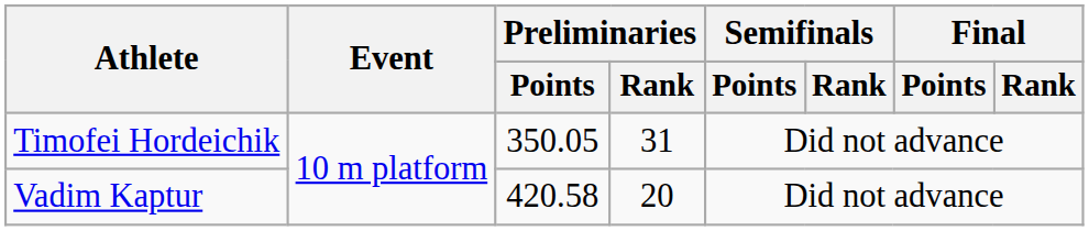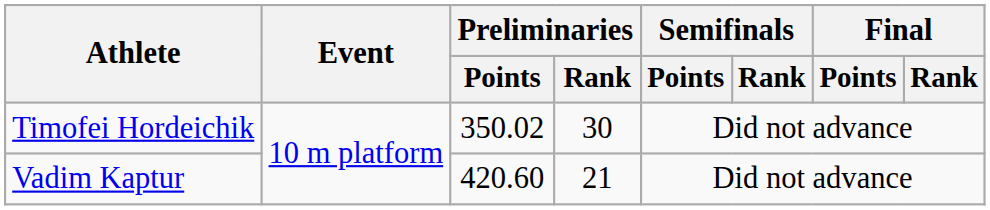 <table class="wikitable" style="font-size:90%">
 <tr>
 <th rowspan="2">Athlete</th>
 <th rowspan="2">Event</th>
 <th colspan=2>Preliminaries</th>
 <th colspan=2>Semifinals</th>
 <th colspan=2>Final</th>
 </tr>
 <tr style="font-size:95%">
 <th>Points</th>
 <th>Rank</th>
 <th>Points</th>
 <th>Rank</th>
 <th>Points</th>
 <th>Rank</th>
 </tr>
 <tr align=center>
 <td align=left><a href='#'>Timofei Hordeichik</a></td>
 <td align=left rowspan=2><a href='#'>10 m platform</a></td>
-<td>350.05</td>
-<td>31</td>
+<td>350.02</td>
+<td>30</td>
 <td colspan=4>Did not advance</td>
 </tr>
 <tr align=center>
 <td align=left><a href='#'>Vadim Kaptur</a></td>
-<td>420.58</td>
-<td>20</td>
+<td>420.60</td>
+<td>21</td>
 <td colspan=4>Did not advance</td>
 </tr>
 </table>
